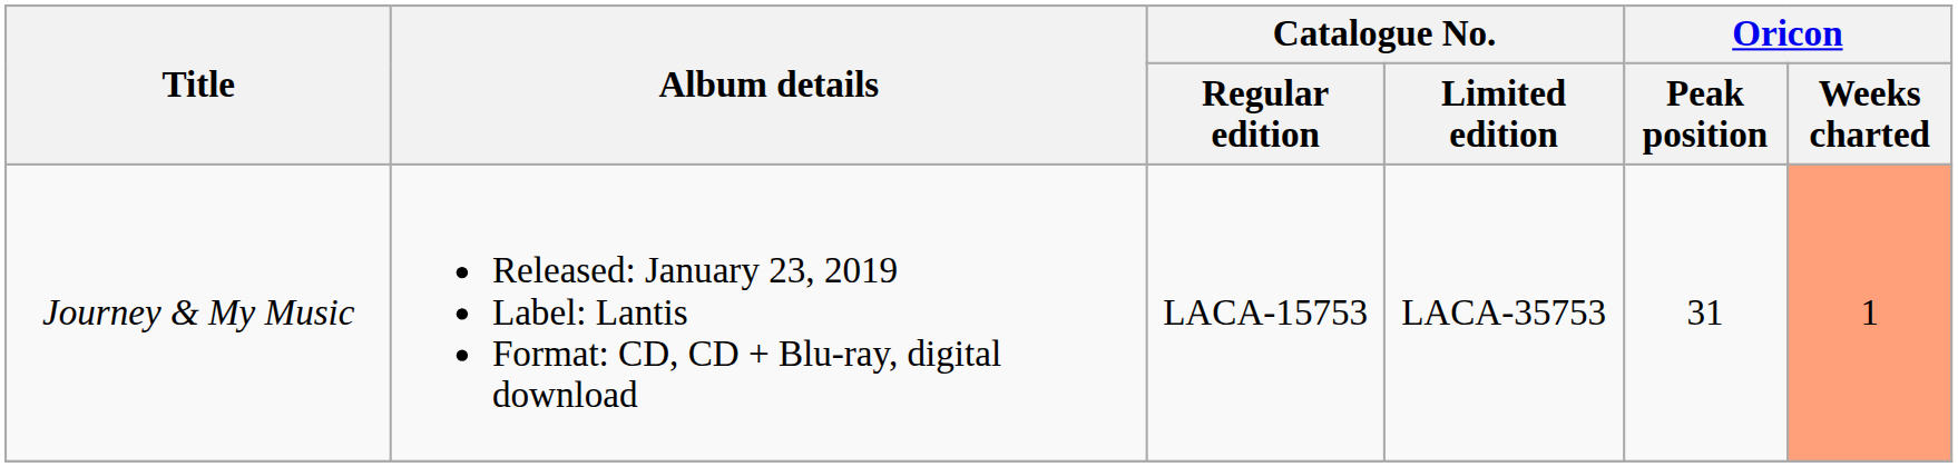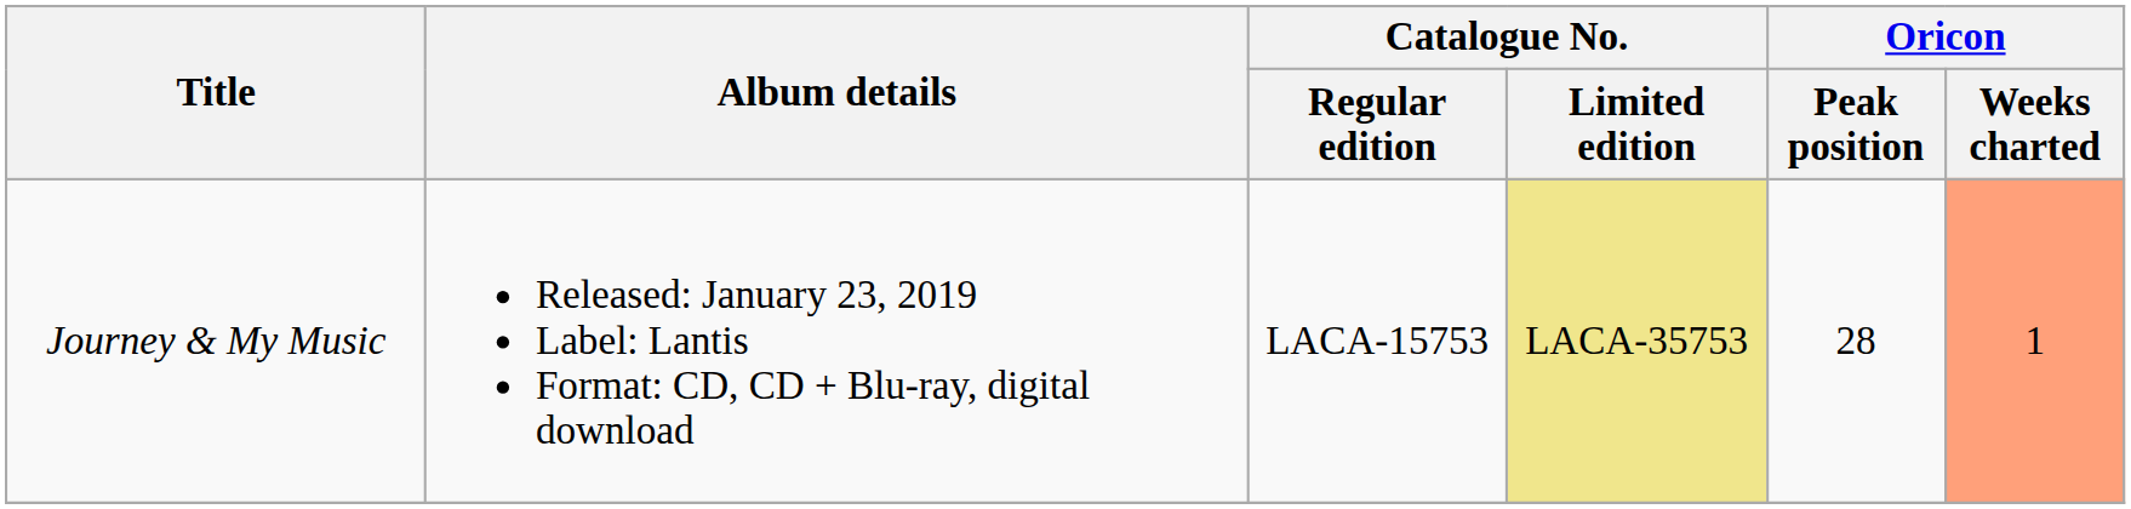 <table class="wikitable plainrowheaders">
 <tr>
 <th rowspan=2; style="width:10em;">Title</th>
 <th rowspan=2; style="width:20em;">Album details</th>
 <th colspan=2  style="width:12em;">Catalogue No.</th>
 <th colspan=2; style="width:8em;"><a href='#'>Oricon</a></th>
 </tr>
 <tr>
 <th style="width:6em;">Regular<br>edition</th>
 <th style="width:6em;">Limited<br>edition</th>
 <th style="width:4em;">Peak<br>position</th>
 <th style="width:4em;">Weeks<br>charted</th>
 </tr>
 <tr>
 <td align="center"><em>Journey & My Music</em></td>
 <td><br><ul><li>Released: January 23, 2019</li><li>Label: Lantis</li><li>Format: CD, CD + Blu-ray, digital download</li></ul></td>
 <td align="center">LACA-15753</td>
-<td align="center">LACA-35753</td>
-<td align="center">31</td>
+<td align="center" style="background: khaki;">LACA-35753</td>
+<td align="center">28</td>
 <td align="center" style="background: lightsalmon;">1</td>
 </tr>
 <tr>
 </tr>
 </table>
